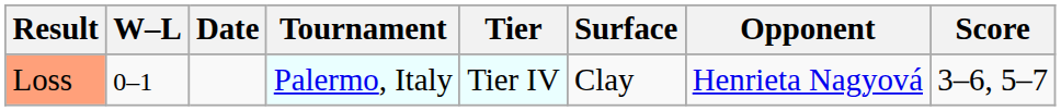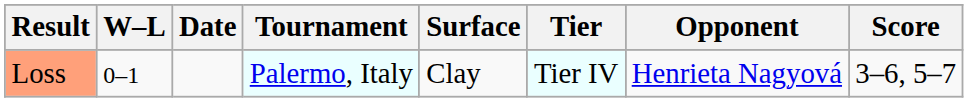 <table class="sortable wikitable">
 <tr>
 <th>Result</th>
 <th class="unsortable">W–L</th>
 <th>Date</th>
 <th>Tournament</th>
+<th>Surface</th>
 <th>Tier</th>
-<th>Surface</th>
 <th>Opponent</th>
 <th class="unsortable">Score</th>
 </tr>
 <tr>
 <td style="background:#ffa07a;">Loss</td>
 <td><small>0–1</small></td>
 <td><a href='#'></a></td>
 <td style="background:#eaffff;"><a href='#'>Palermo</a>, Italy</td>
+<td>Clay</td>
 <td style="background:#eaffff;">Tier IV</td>
-<td>Clay</td>
 <td> <a href='#'>Henrieta Nagyová</a></td>
 <td>3–6, 5–7</td>
 </tr>
 </table>
